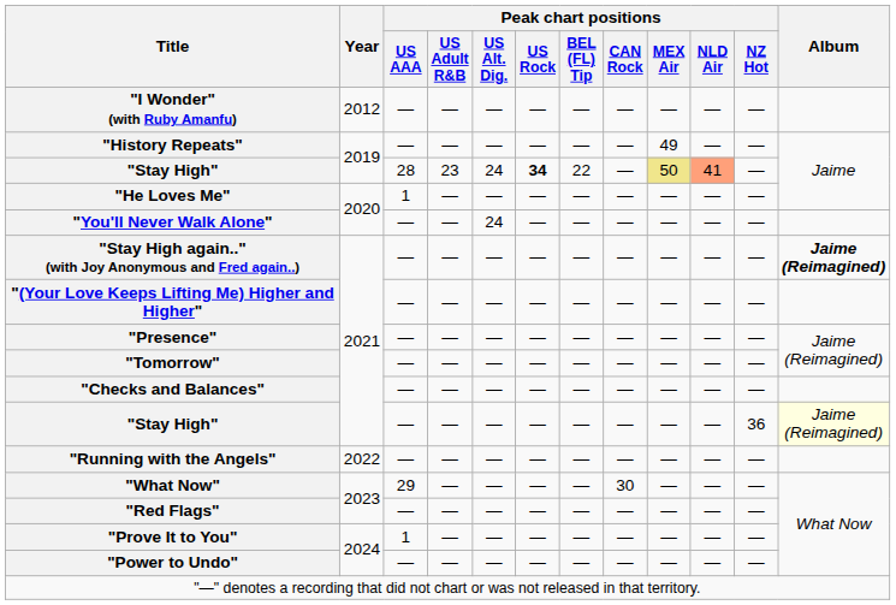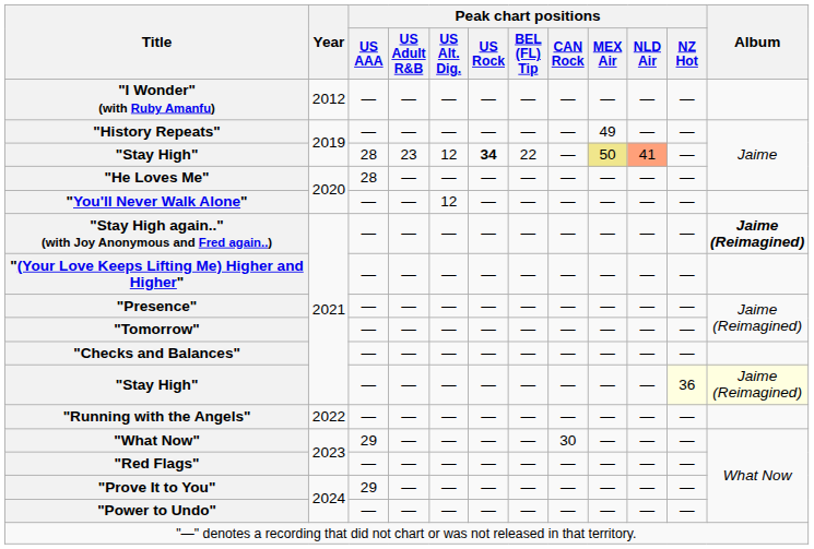 <table class="wikitable plainrowheaders" style="text-align:center;">
 <tr>
 <th rowspan="2" style="width:20em;">Title</th>
 <th rowspan="2" style="width:1em;">Year</th>
 <th colspan="9" style="width:5em;">Peak chart positions</th>
 <th rowspan="2" style="width:5em;">Album</th>
 </tr>
 <tr>
 <th scope="col" style="width:2.5em;font-size:90%;"><a href='#'>US<br>AAA</a><br></th>
 <th scope="col" style="width:2.5em;font-size:90%;"><a href='#'>US<br>Adult<br>R&B</a><br></th>
 <th scope="col" style="width:2.5em;font-size:90%;"><a href='#'>US<br>Alt.<br>Dig.</a><br></th>
 <th scope="col" style="width:2.5em;font-size:90%;"><a href='#'>US<br>Rock</a><br></th>
 <th scope="col" style="width:2.5em;font-size:90%;"><a href='#'>BEL<br>(FL)<br>Tip</a><br></th>
 <th scope="col" style="width:2.5em;font-size:90%;"><a href='#'>CAN<br>Rock</a><br></th>
 <th scope="col" style="width:2.5em;font-size:90%;"><a href='#'>MEX<br>Air</a><br></th>
 <th scope="col" style="width:2.5em;font-size:90%;"><a href='#'>NLD<br>Air</a><br></th>
 <th scope="col" style="width:2.5em;font-size:90%;"><a href='#'>NZ<br>Hot</a><br></th>
 </tr>
 <tr>
 <th scope="row">"I Wonder"<br><small>(with <a href='#'>Ruby Amanfu</a>)</small></th>
 <td>2012</td>
 <td>—</td>
 <td>—</td>
 <td>—</td>
 <td>—</td>
 <td>—</td>
 <td>—</td>
 <td>—</td>
 <td>—</td>
 <td>—</td>
 <td></td>
 </tr>
 <tr>
 <th scope="row">"History Repeats"</th>
 <td rowspan="2">2019</td>
 <td>—</td>
 <td>—</td>
 <td>—</td>
 <td>—</td>
 <td>—</td>
 <td>—</td>
 <td>49</td>
 <td>—</td>
 <td>—</td>
 <td rowspan="3"><em>Jaime</em></td>
 </tr>
 <tr>
 <th scope="row">"Stay High"</th>
 <td>28</td>
 <td>23</td>
-<td>24</td>
+<td>12</td>
 <td><strong>34</strong></td>
 <td>22</td>
 <td>—</td>
 <td style="background: khaki;">50</td>
 <td style="background: lightsalmon;">41</td>
 <td>—</td>
 </tr>
 <tr>
 <th scope="row">"He Loves Me"</th>
 <td rowspan="2">2020</td>
-<td>1</td>
+<td>28</td>
 <td>—</td>
 <td>—</td>
 <td>—</td>
 <td>—</td>
 <td>—</td>
 <td>—</td>
 <td>—</td>
 <td>—</td>
 </tr>
 <tr>
 <th scope="row">"<a href='#'>You'll Never Walk Alone</a>"</th>
 <td>—</td>
 <td>—</td>
-<td>24</td>
+<td>12</td>
 <td>—</td>
 <td>—</td>
 <td>—</td>
 <td>—</td>
 <td>—</td>
 <td>—</td>
 <td></td>
 </tr>
 <tr>
 <th scope="row">"Stay High again.."<br><small>(with Joy Anonymous and <a href='#'>Fred again..</a>)</small></th>
 <td rowspan="6">2021</td>
 <td>—</td>
 <td>—</td>
 <td>—</td>
 <td>—</td>
 <td>—</td>
 <td>—</td>
 <td>—</td>
 <td>—</td>
 <td>—</td>
 <td><strong><em>Jaime (Reimagined)</em></strong></td>
 </tr>
 <tr>
 <th scope="row">"<a href='#'>(Your Love Keeps Lifting Me) Higher and Higher</a>"<br></th>
 <td>—</td>
 <td>—</td>
 <td>—</td>
 <td>—</td>
 <td>—</td>
 <td>—</td>
 <td>—</td>
 <td>—</td>
 <td>—</td>
 <td></td>
 </tr>
 <tr>
 <th scope="row">"Presence"<br></th>
 <td>—</td>
 <td>—</td>
 <td>—</td>
 <td>—</td>
 <td>—</td>
 <td>—</td>
 <td>—</td>
 <td>—</td>
 <td>—</td>
 <td rowspan="2"><em>Jaime (Reimagined)</em></td>
 </tr>
 <tr>
 <th scope="row">"Tomorrow"<br></th>
 <td>—</td>
 <td>—</td>
 <td>—</td>
 <td>—</td>
 <td>—</td>
 <td>—</td>
 <td>—</td>
 <td>—</td>
 <td>—</td>
 </tr>
 <tr>
 <th scope="row">"Checks and Balances"<br></th>
 <td>—</td>
 <td>—</td>
 <td>—</td>
 <td>—</td>
 <td>—</td>
 <td>—</td>
 <td>—</td>
 <td>—</td>
 <td>—</td>
 <td></td>
 </tr>
 <tr>
 <th scope="row">"Stay High"<br></th>
 <td>—</td>
 <td>—</td>
 <td>—</td>
 <td>—</td>
 <td>—</td>
 <td>—</td>
 <td>—</td>
 <td>—</td>
-<td>36</td>
+<td style="background: lightyellow;">36</td>
 <td style="background: lightyellow;"><em>Jaime (Reimagined)</em></td>
 </tr>
 <tr>
 <th scope="row">"Running with the Angels"<br></th>
 <td>2022</td>
 <td>—</td>
 <td>—</td>
 <td>—</td>
 <td>—</td>
 <td>—</td>
 <td>—</td>
 <td>—</td>
 <td>—</td>
 <td>—</td>
 <td></td>
 </tr>
 <tr>
 <th scope="row">"What Now"</th>
 <td rowspan="2">2023</td>
 <td>29</td>
 <td>—</td>
 <td>—</td>
 <td>—</td>
 <td>—</td>
 <td>30</td>
 <td>—</td>
 <td>—</td>
 <td>—</td>
 <td rowspan="4"><em>What Now</em></td>
 </tr>
 <tr>
 <th scope="row">"Red Flags"</th>
 <td>—</td>
 <td>—</td>
 <td>—</td>
 <td>—</td>
 <td>—</td>
 <td>—</td>
 <td>—</td>
 <td>—</td>
 <td>—</td>
 </tr>
 <tr>
 <th scope="row">"Prove It to You"</th>
 <td rowspan="2">2024</td>
-<td>1</td>
+<td>29</td>
 <td>—</td>
 <td>—</td>
 <td>—</td>
 <td>—</td>
 <td>—</td>
 <td>—</td>
 <td>—</td>
 <td>—</td>
 </tr>
 <tr>
 <th scope="row">"Power to Undo"</th>
 <td>—</td>
 <td>—</td>
 <td>—</td>
 <td>—</td>
 <td>—</td>
 <td>—</td>
 <td>—</td>
 <td>—</td>
 <td>—</td>
 </tr>
 <tr>
 <td colspan="14" style="font-size:90%">"—" denotes a recording that did not chart or was not released in that territory.</td>
 </tr>
 </table>
